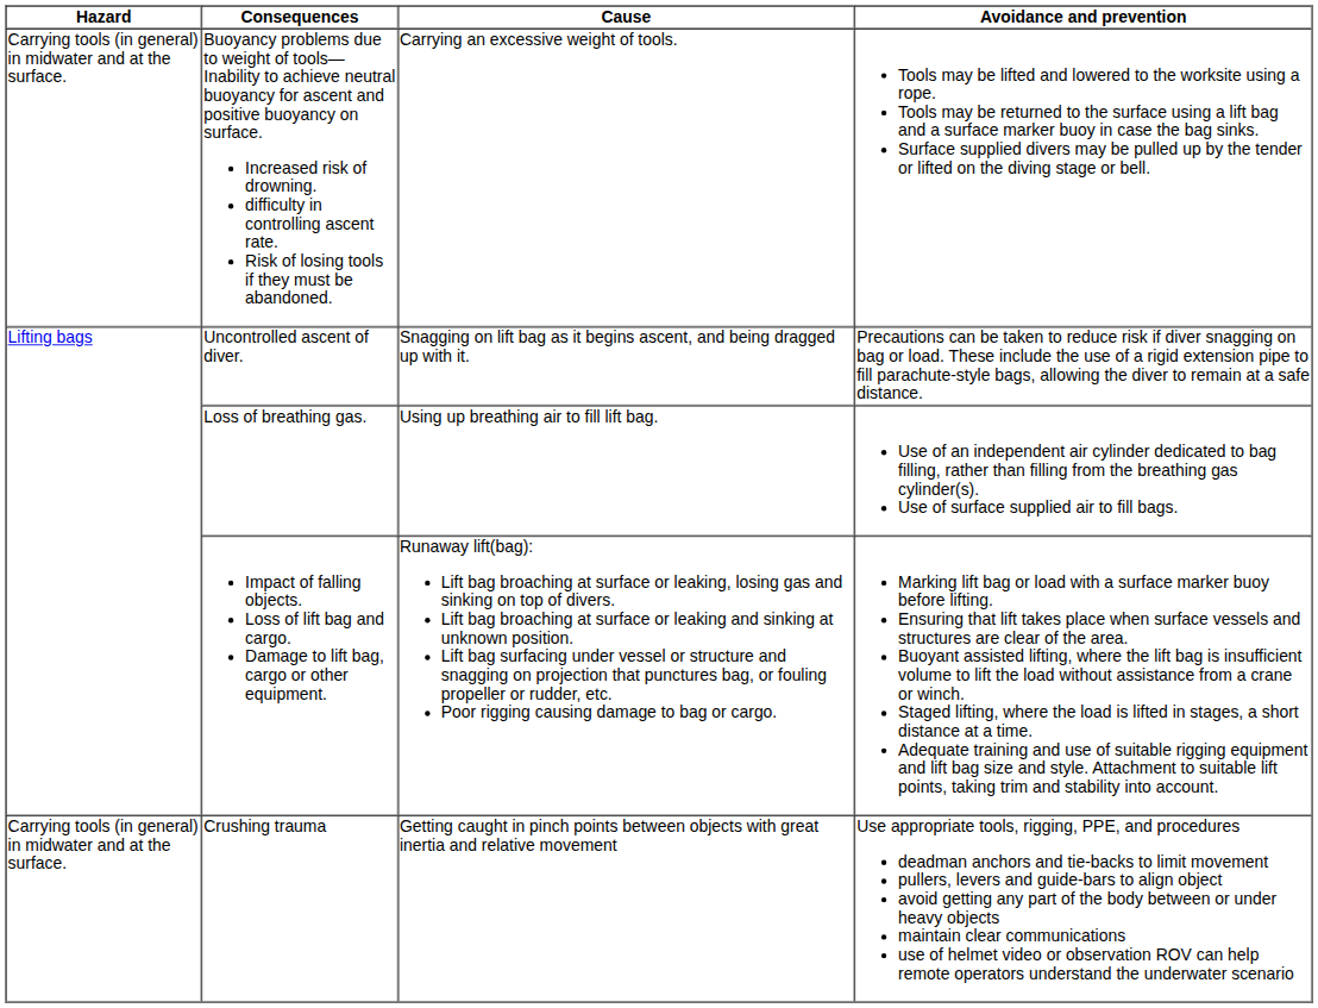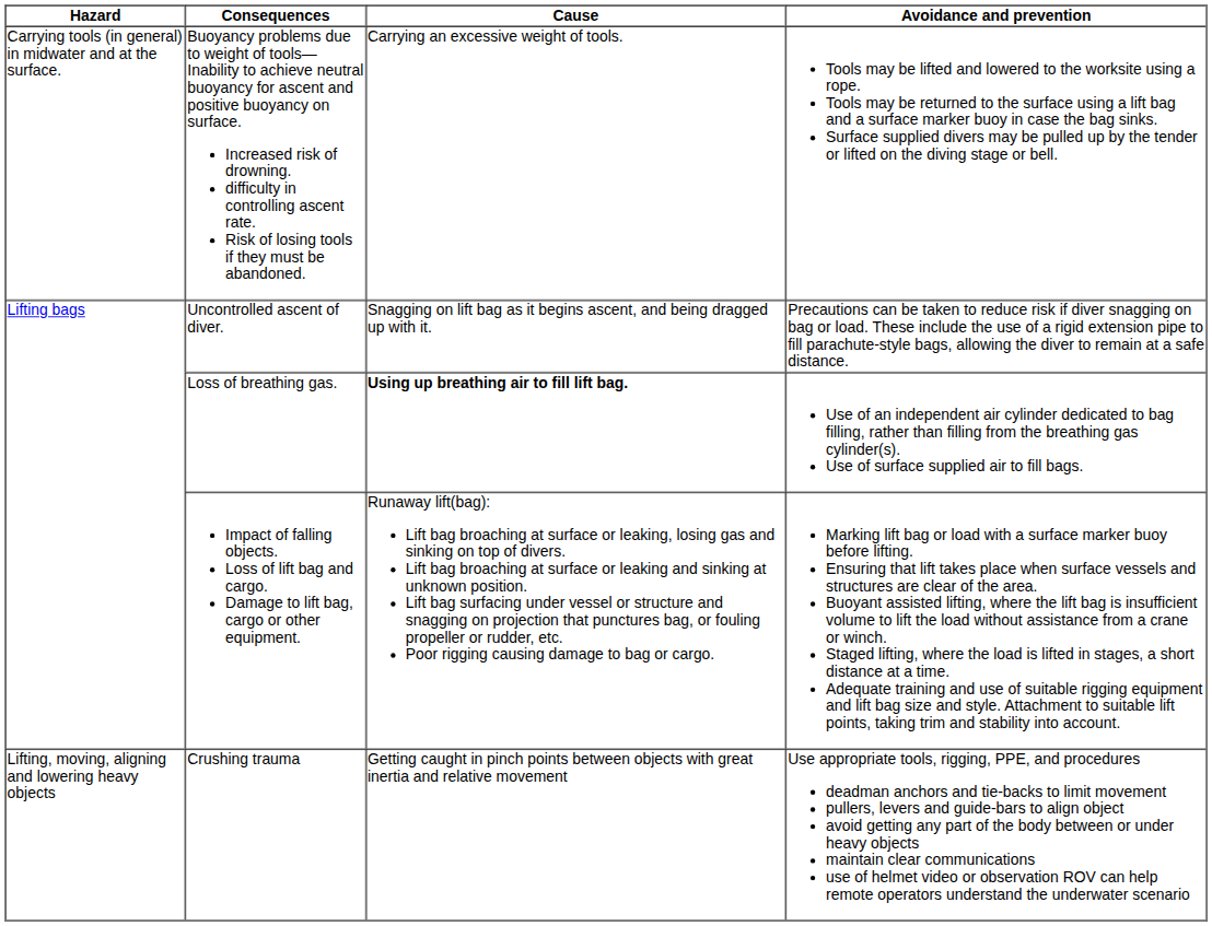 <table cellspacing="0" border="1" bgcolor="white">
 <tr>
 <th scope="col" width="15%">Hazard</th>
 <th scope="col" width="15%">Consequences</th>
 <th scope="col" width="35%">Cause</th>
 <th scope="col" width="35%">Avoidance and prevention</th>
 </tr>
 <tr valign="top">
 <td>Carrying tools (in general) in midwater and at the surface.</td>
 <td>Buoyancy problems due to weight of tools—Inability to achieve neutral buoyancy for ascent and positive buoyancy on surface.<br><ul><li>Increased risk of drowning.</li><li>difficulty in controlling ascent rate.</li><li>Risk of losing tools if they must be abandoned.</li></ul></td>
 <td>Carrying an excessive weight of tools.</td>
 <td><br><ul><li>Tools may be lifted and lowered to the worksite using a rope.</li><li>Tools may be returned to the surface using a lift bag and a surface marker buoy in case the bag sinks.</li><li>Surface supplied divers may be pulled up by the tender or lifted on the diving stage or bell.</li></ul></td>
 </tr>
 <tr valign="top">
 <td rowspan="3"><a href='#'>Lifting bags</a></td>
 <td>Uncontrolled ascent of diver.</td>
 <td>Snagging on lift bag as it begins ascent, and being dragged up with it.</td>
 <td>Precautions can be taken to reduce risk if diver snagging on bag or load. These include the use of a rigid extension pipe to fill parachute-style bags, allowing the diver to remain at a safe distance.</td>
 </tr>
 <tr valign="top">
 <td>Loss of breathing gas.</td>
-<td>Using up breathing air to fill lift bag.</td>
+<td><strong>Using up breathing air to fill lift bag.</strong></td>
 <td><br><ul><li>Use of an independent air cylinder dedicated to bag filling, rather than filling from the breathing gas cylinder(s).</li><li>Use of surface supplied air to fill bags.</li></ul></td>
 </tr>
 <tr valign="top">
 <td><br><ul><li>Impact of falling objects.</li><li>Loss of lift bag and cargo.</li><li>Damage to lift bag, cargo or other equipment.</li></ul></td>
 <td>Runaway lift(bag):<br><ul><li>Lift bag broaching at surface or leaking, losing gas and sinking on top of divers.</li><li>Lift bag broaching at surface or leaking and sinking at unknown position.</li><li>Lift bag surfacing under vessel or structure and snagging on projection that punctures bag, or fouling propeller or rudder, etc.</li><li>Poor rigging causing damage to bag or cargo.</li></ul></td>
 <td><br><ul><li>Marking lift bag or load with a surface marker buoy before lifting.</li><li>Ensuring that lift takes place when surface vessels and structures are clear of the area.</li><li>Buoyant assisted lifting, where the lift bag is insufficient volume to lift the load without assistance from a crane or winch.</li><li>Staged lifting, where the load is lifted in stages, a short distance at a time.</li><li>Adequate training and use of suitable rigging equipment and lift bag size and style. Attachment to suitable lift points, taking trim and stability into account.</li></ul></td>
 </tr>
 <tr valign="top">
-<td>Carrying tools (in general) in midwater and at the surface.</td>
+<td>Lifting, moving, aligning and lowering heavy objects</td>
 <td>Crushing trauma</td>
 <td>Getting caught in pinch points between objects with great inertia and relative movement</td>
 <td>Use appropriate tools, rigging, PPE, and procedures<br><ul><li>deadman anchors and tie-backs to limit movement</li><li>pullers, levers and guide-bars to align object</li><li>avoid getting any part of the body between or under heavy objects</li><li>maintain clear communications</li><li>use of helmet video or observation ROV can help remote operators understand the underwater scenario</li></ul></td>
 </tr>
 </table>
